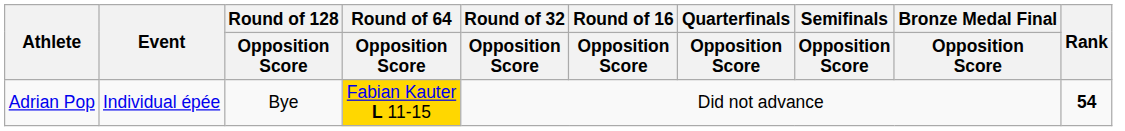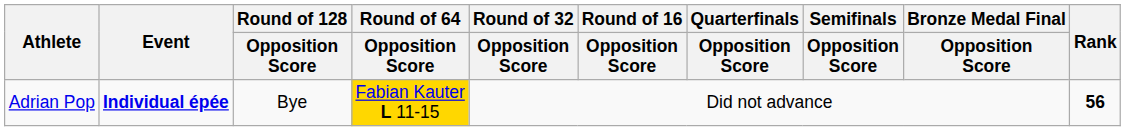 <table class="wikitable" style="font-size:90%;">
 <tr>
 <th rowspan="2">Athlete</th>
 <th rowspan="2">Event</th>
 <th>Round of 128</th>
 <th>Round of 64</th>
 <th>Round of 32</th>
 <th>Round of 16</th>
 <th>Quarterfinals</th>
 <th>Semifinals</th>
 <th>Bronze Medal Final</th>
 <th rowspan="2">Rank</th>
 </tr>
 <tr>
 <th>Opposition<br>Score</th>
 <th>Opposition<br>Score</th>
 <th>Opposition<br>Score</th>
 <th>Opposition<br>Score</th>
 <th>Opposition<br>Score</th>
 <th>Opposition<br>Score</th>
 <th>Opposition<br>Score</th>
 </tr>
 <tr>
 <td><a href='#'>Adrian Pop</a></td>
-<td><a href='#'>Individual épée</a></td>
+<td><strong><a href='#'>Individual épée</a></strong></td>
 <td colspan="1"  align=center>Bye</td>
 <td align=center style="background: gold;"> <a href='#'>Fabian Kauter</a><br><strong>L</strong> 11-15</td>
 <td colspan="5" align=center>Did not advance</td>
-<td align=center><strong>54</strong></td>
+<td align=center><strong>56</strong></td>
 </tr>
 </table>
